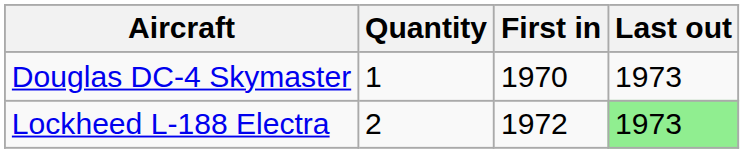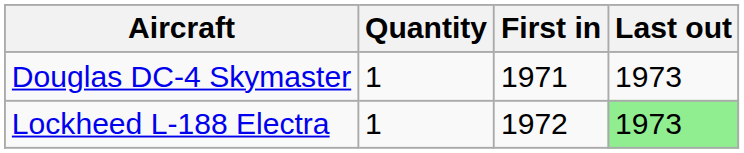 <table class=wikitable>
 <tr>
 <th>Aircraft</th>
 <th>Quantity</th>
 <th>First in</th>
 <th>Last out</th>
 </tr>
 <tr>
 <td><a href='#'>Douglas DC-4 Skymaster</a></td>
 <td>1</td>
-<td>1970</td>
+<td>1971</td>
 <td>1973</td>
 </tr>
 <tr>
 <td><a href='#'>Lockheed L-188 Electra</a></td>
-<td>2</td>
+<td>1</td>
 <td>1972</td>
 <td style="background: lightgreen;">1973</td>
 </tr>
 </table>
